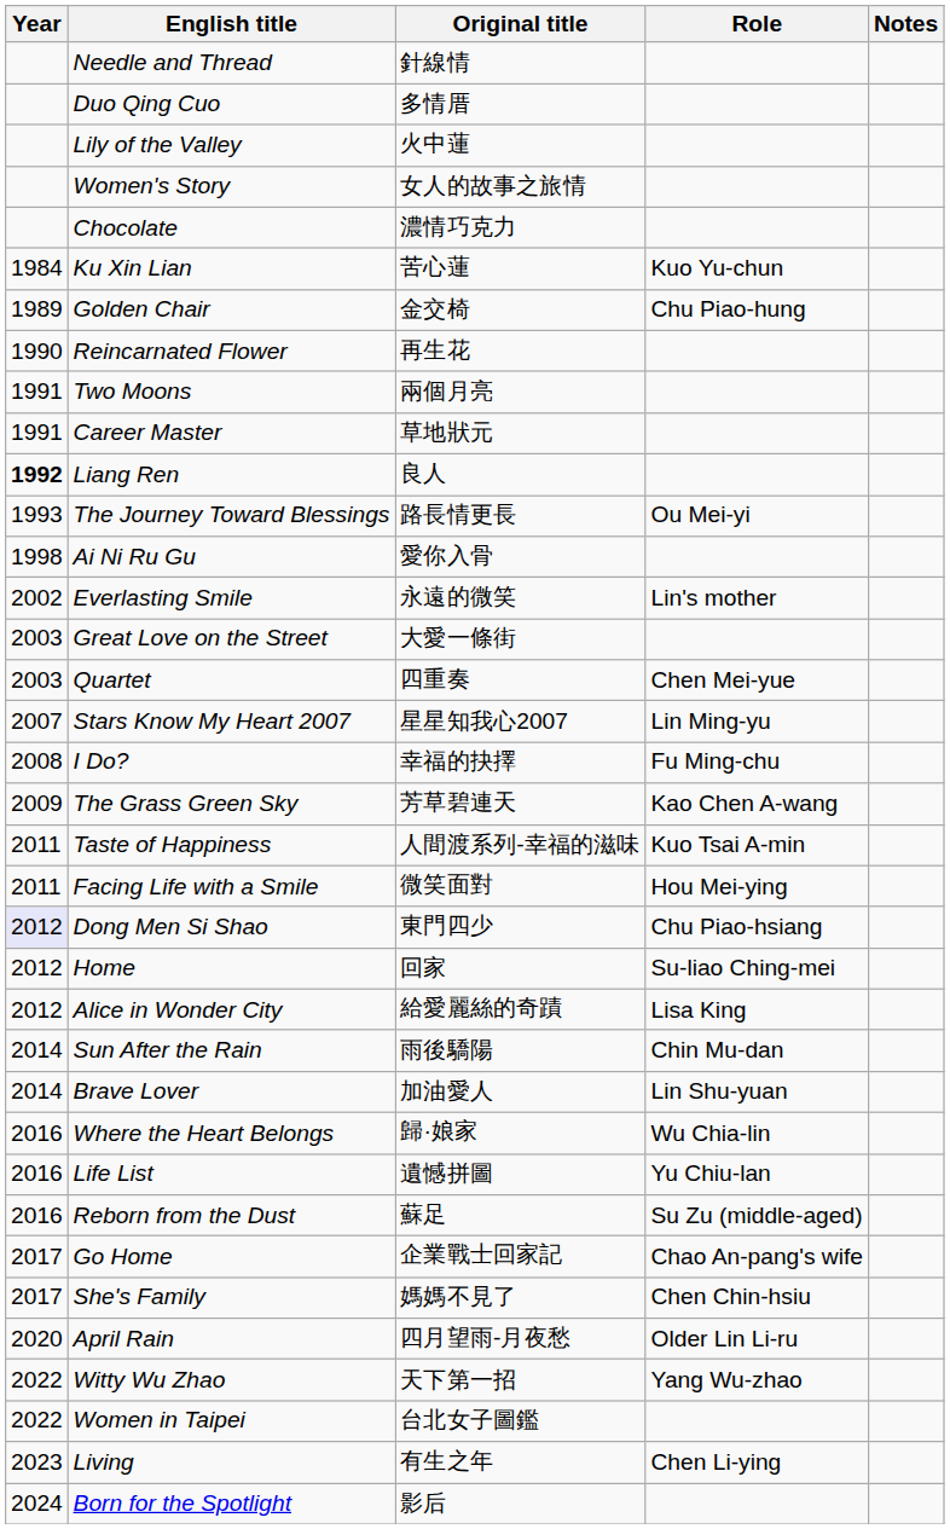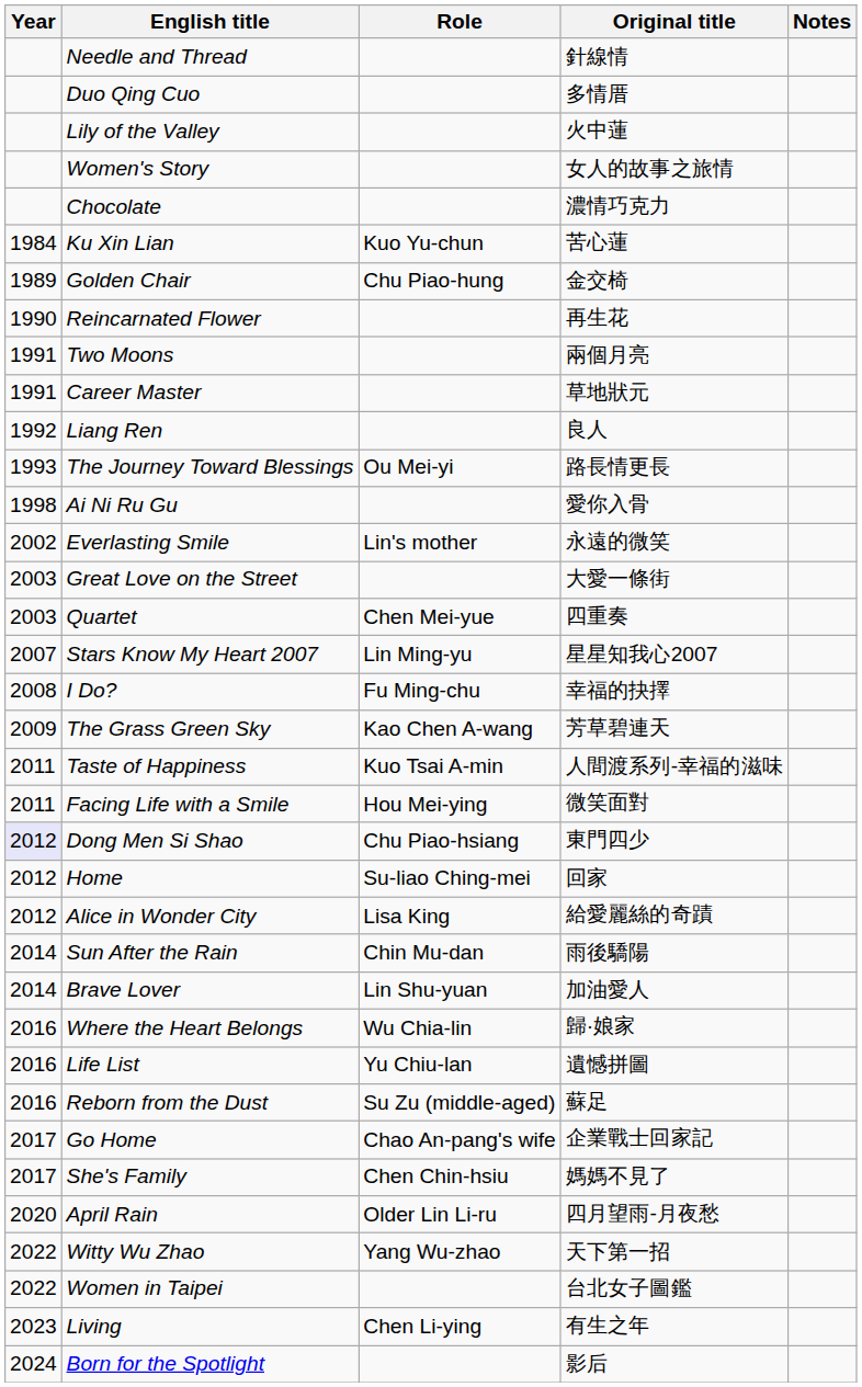 <table class="wikitable sortable">
 <tr>
 <th>Year</th>
 <th>English title</th>
+<th>Role</th>
 <th>Original title</th>
-<th>Role</th>
 <th class="unsortable">Notes</th>
 </tr>
 <tr>
 <td></td>
 <td><em>Needle and Thread</em></td>
+<td></td>
 <td>針線情</td>
-<td></td>
 <td></td>
 </tr>
 <tr>
 <td></td>
 <td><em>Duo Qing Cuo</em></td>
+<td></td>
 <td>多情厝</td>
-<td></td>
 <td></td>
 </tr>
 <tr>
 <td></td>
 <td><em>Lily of the Valley</em></td>
+<td></td>
 <td>火中蓮</td>
-<td></td>
 <td></td>
 </tr>
 <tr>
 <td></td>
 <td><em>Women's Story</em></td>
+<td></td>
 <td>女人的故事之旅情</td>
-<td></td>
 <td></td>
 </tr>
 <tr>
 <td></td>
 <td><em>Chocolate</em></td>
+<td></td>
 <td>濃情巧克力</td>
-<td></td>
 <td></td>
 </tr>
 <tr>
 <td>1984</td>
 <td><em>Ku Xin Lian</em></td>
+<td>Kuo Yu-chun</td>
 <td>苦心蓮</td>
-<td>Kuo Yu-chun</td>
 <td></td>
 </tr>
 <tr>
 <td>1989</td>
 <td><em>Golden Chair</em></td>
+<td>Chu Piao-hung</td>
 <td>金交椅</td>
-<td>Chu Piao-hung</td>
 <td></td>
 </tr>
 <tr>
 <td>1990</td>
 <td><em>Reincarnated Flower</em></td>
+<td></td>
 <td>再生花</td>
-<td></td>
 <td></td>
 </tr>
 <tr>
 <td>1991</td>
 <td><em>Two Moons</em></td>
+<td></td>
 <td>兩個月亮</td>
-<td></td>
 <td></td>
 </tr>
 <tr>
 <td>1991</td>
 <td><em>Career Master</em></td>
+<td></td>
 <td>草地狀元</td>
-<td></td>
 <td></td>
 </tr>
 <tr>
-<td><strong>1992</strong></td>
+<td>1992</td>
 <td><em>Liang Ren</em></td>
+<td></td>
 <td>良人</td>
-<td></td>
 <td></td>
 </tr>
 <tr>
 <td>1993</td>
 <td><em>The Journey Toward Blessings</em></td>
+<td>Ou Mei-yi</td>
 <td>路長情更長</td>
-<td>Ou Mei-yi</td>
 <td></td>
 </tr>
 <tr>
 <td>1998</td>
 <td><em>Ai Ni Ru Gu</em></td>
+<td></td>
 <td>愛你入骨</td>
-<td></td>
 <td></td>
 </tr>
 <tr>
 <td>2002</td>
 <td><em>Everlasting Smile</em></td>
+<td>Lin's mother</td>
 <td>永遠的微笑</td>
-<td>Lin's mother</td>
 <td></td>
 </tr>
 <tr>
 <td>2003</td>
 <td><em>Great Love on the Street </em></td>
+<td></td>
 <td>大愛一條街</td>
-<td></td>
 <td></td>
 </tr>
 <tr>
 <td>2003</td>
 <td><em>Quartet</em></td>
+<td>Chen Mei-yue</td>
 <td>四重奏</td>
-<td>Chen Mei-yue</td>
 <td></td>
 </tr>
 <tr>
 <td>2007</td>
 <td><em>Stars Know My Heart 2007</em></td>
+<td>Lin Ming-yu</td>
 <td>星星知我心2007</td>
-<td>Lin Ming-yu</td>
 <td></td>
 </tr>
 <tr>
 <td>2008</td>
 <td><em>I Do?</em></td>
+<td>Fu Ming-chu</td>
 <td>幸福的抉擇</td>
-<td>Fu Ming-chu</td>
 <td></td>
 </tr>
 <tr>
 <td>2009</td>
 <td><em>The Grass Green Sky</em></td>
+<td>Kao Chen A-wang</td>
 <td>芳草碧連天</td>
-<td>Kao Chen A-wang</td>
 <td></td>
 </tr>
 <tr>
 <td>2011</td>
 <td><em>Taste of Happiness</em></td>
+<td>Kuo Tsai A-min</td>
 <td>人間渡系列-幸福的滋味</td>
-<td>Kuo Tsai A-min</td>
 <td></td>
 </tr>
 <tr>
 <td>2011</td>
 <td><em>Facing Life with a Smile</em></td>
+<td>Hou Mei-ying</td>
 <td>微笑面對</td>
-<td>Hou Mei-ying</td>
 <td></td>
 </tr>
 <tr>
 <td style="background: lavender;">2012</td>
 <td><em>Dong Men Si Shao</em></td>
+<td>Chu Piao-hsiang</td>
 <td>東門四少</td>
-<td>Chu Piao-hsiang</td>
 <td></td>
 </tr>
 <tr>
 <td>2012</td>
 <td><em>Home</em></td>
+<td>Su-liao Ching-mei</td>
 <td>回家</td>
-<td>Su-liao Ching-mei</td>
 <td></td>
 </tr>
 <tr>
 <td>2012</td>
 <td><em>Alice in Wonder City</em></td>
+<td>Lisa King</td>
 <td>給愛麗絲的奇蹟</td>
-<td>Lisa King</td>
 <td></td>
 </tr>
 <tr>
 <td>2014</td>
 <td><em>Sun After the Rain</em></td>
+<td>Chin Mu-dan</td>
 <td>雨後驕陽</td>
-<td>Chin Mu-dan</td>
 <td></td>
 </tr>
 <tr>
 <td>2014</td>
 <td><em>Brave Lover</em></td>
+<td>Lin Shu-yuan</td>
 <td>加油愛人</td>
-<td>Lin Shu-yuan</td>
 <td></td>
 </tr>
 <tr>
 <td>2016</td>
 <td><em>Where the Heart Belongs</em></td>
+<td>Wu Chia-lin</td>
 <td>歸·娘家</td>
-<td>Wu Chia-lin</td>
 <td></td>
 </tr>
 <tr>
 <td>2016</td>
 <td><em>Life List</em></td>
+<td>Yu Chiu-lan</td>
 <td>遺憾拼圖</td>
-<td>Yu Chiu-lan</td>
 <td></td>
 </tr>
 <tr>
 <td>2016</td>
 <td><em>Reborn from the Dust</em></td>
+<td>Su Zu (middle-aged)</td>
 <td>蘇足</td>
-<td>Su Zu (middle-aged)</td>
 <td></td>
 </tr>
 <tr>
 <td>2017</td>
 <td><em>Go Home</em></td>
+<td>Chao An-pang's wife</td>
 <td>企業戰士回家記</td>
-<td>Chao An-pang's wife</td>
 <td></td>
 </tr>
 <tr>
 <td>2017</td>
 <td><em>She's Family</em></td>
+<td>Chen Chin-hsiu</td>
 <td>媽媽不見了</td>
-<td>Chen Chin-hsiu</td>
 <td></td>
 </tr>
 <tr>
 <td>2020</td>
 <td><em>April Rain</em></td>
+<td>Older Lin Li-ru</td>
 <td>四月望雨-月夜愁</td>
-<td>Older Lin Li-ru</td>
 <td></td>
 </tr>
 <tr>
 <td>2022</td>
 <td><em>Witty Wu Zhao</em></td>
+<td>Yang Wu-zhao</td>
 <td>天下第一招</td>
-<td>Yang Wu-zhao</td>
 <td></td>
 </tr>
 <tr>
 <td>2022</td>
 <td><em>Women in Taipei</em></td>
+<td></td>
 <td>台北女子圖鑑</td>
-<td></td>
 <td></td>
 </tr>
 <tr>
 <td>2023</td>
 <td><em>Living</em></td>
+<td>Chen Li-ying</td>
 <td>有生之年</td>
-<td>Chen Li-ying</td>
 <td></td>
 </tr>
 <tr>
 <td>2024</td>
 <td><em><a href='#'>Born for the Spotlight</a></em></td>
+<td></td>
 <td>影后</td>
-<td></td>
 <td></td>
 </tr>
 </table>
